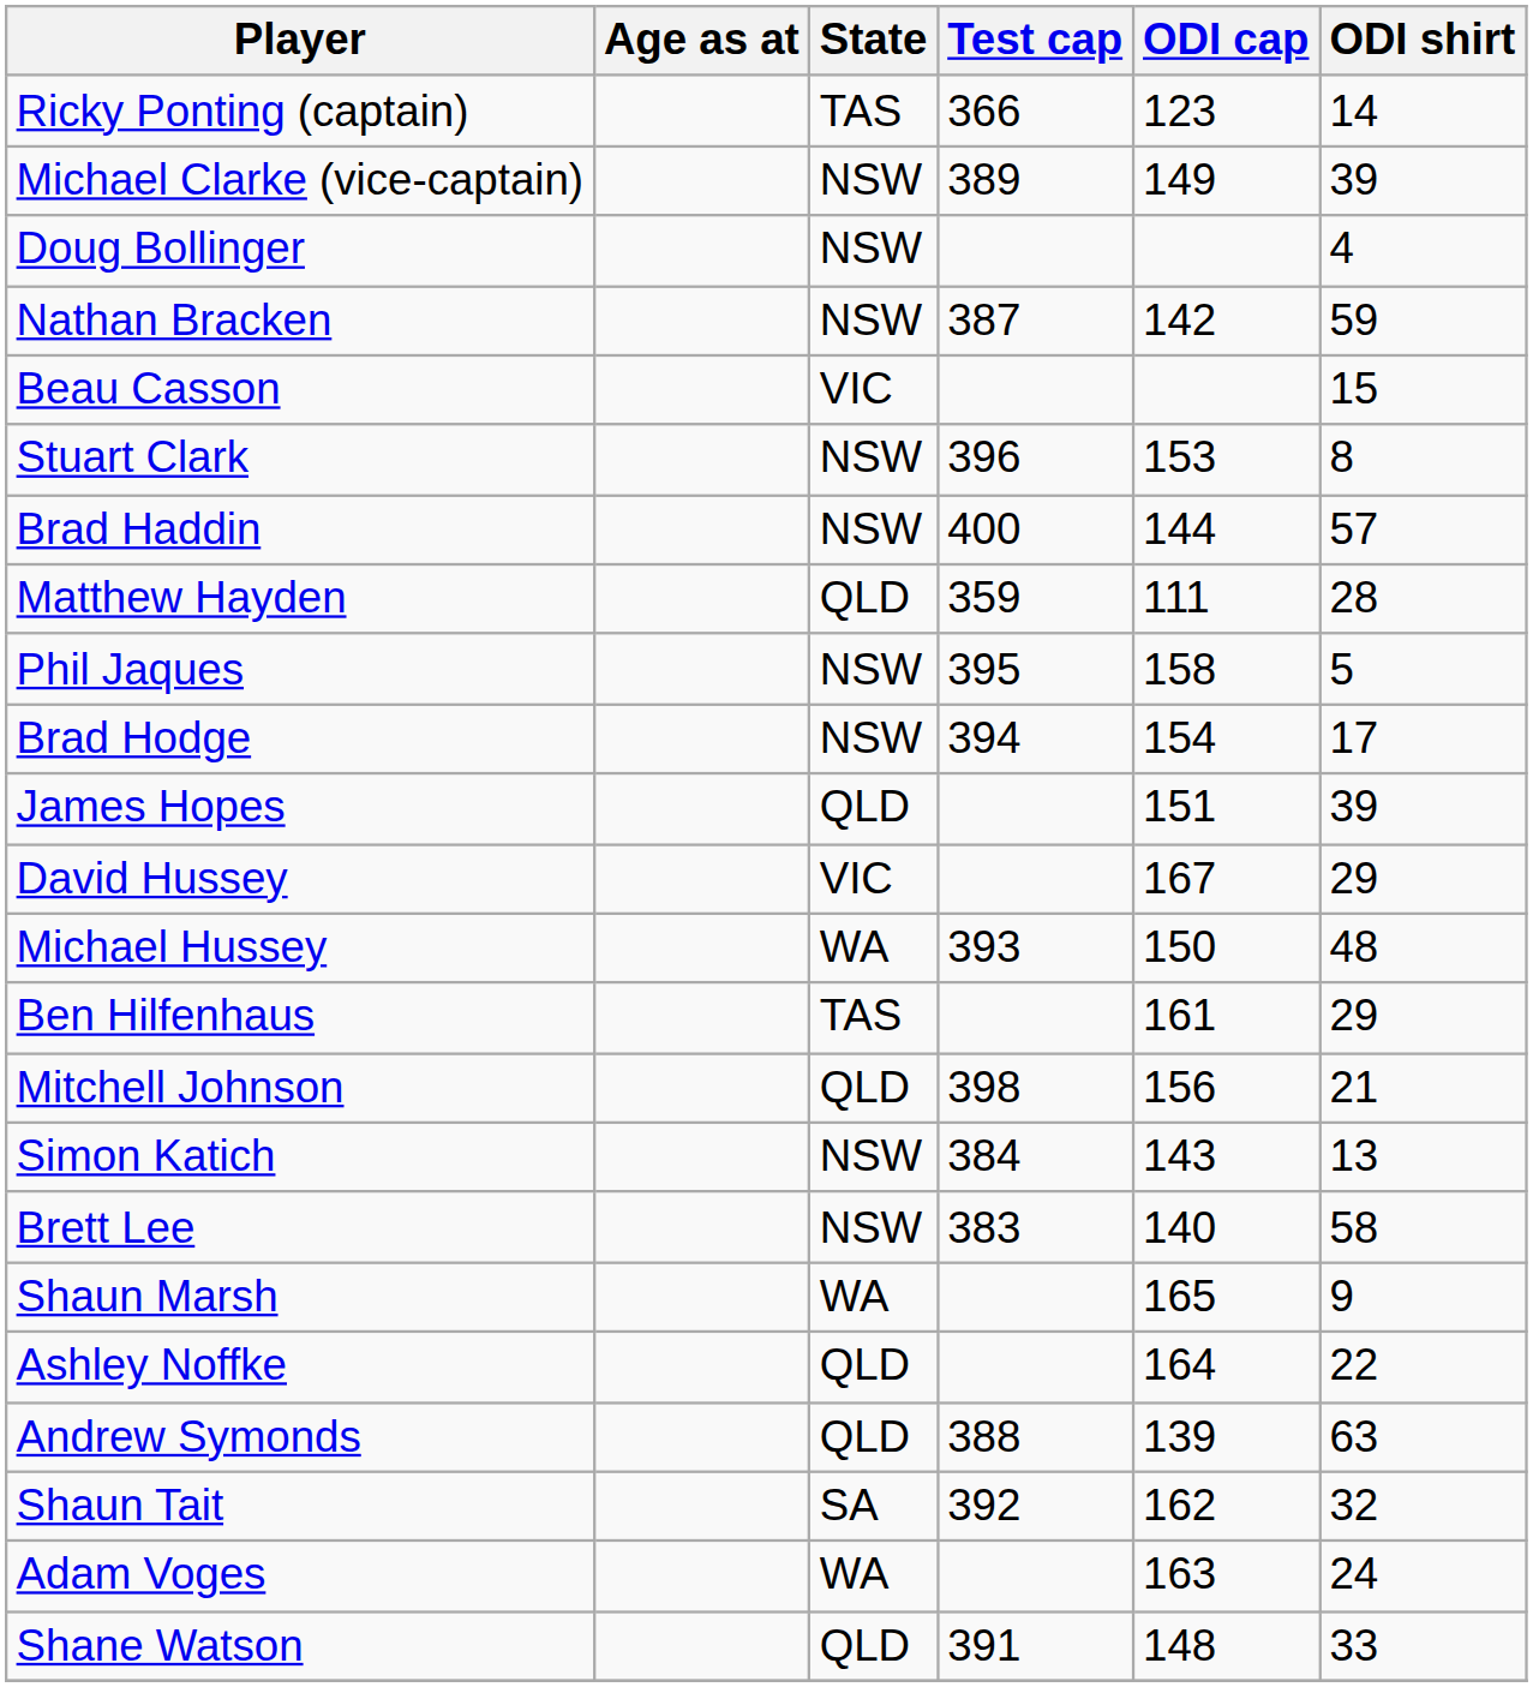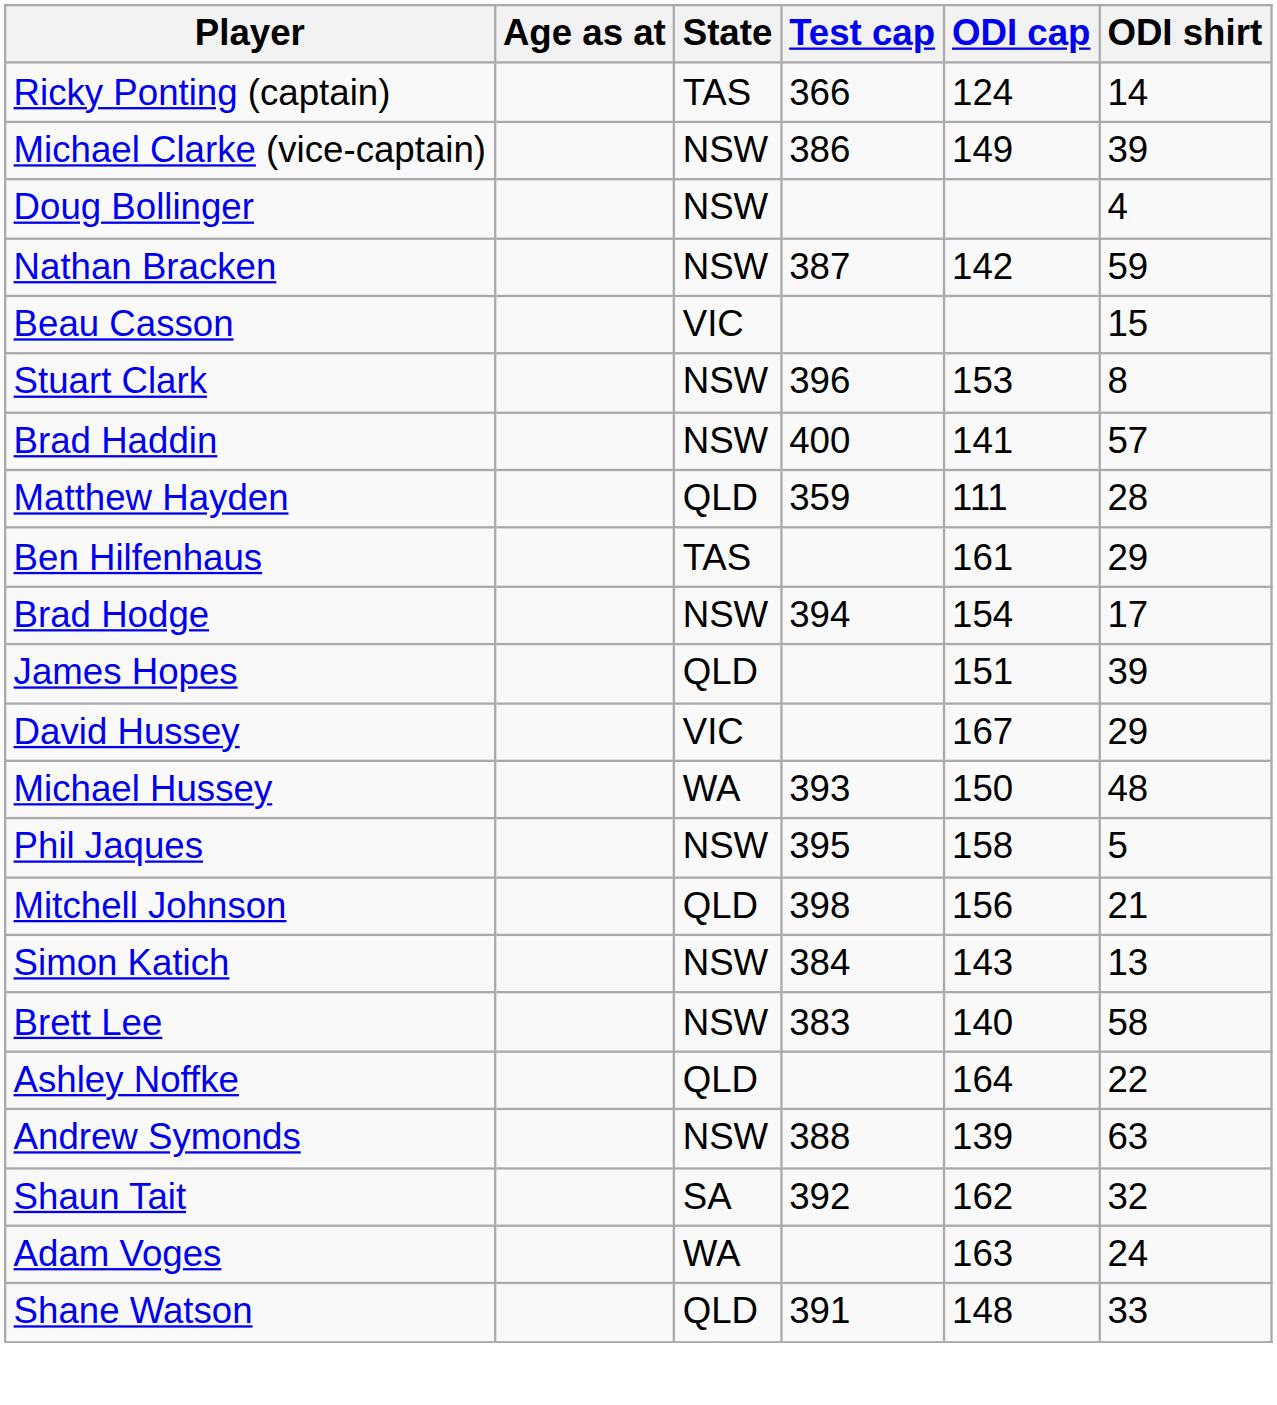 <table class="wikitable sortable">
 <tr>
 <th>Player</th>
 <th>Age as at<br></th>
 <th>State</th>
 <th><a href='#'>Test cap</a></th>
 <th><a href='#'>ODI cap</a></th>
 <th>ODI shirt</th>
 </tr>
 <tr>
 <td><a href='#'>Ricky Ponting</a> (captain)</td>
 <td></td>
 <td>TAS</td>
 <td>366</td>
-<td>123</td>
+<td>124</td>
 <td>14</td>
 </tr>
 <tr>
 <td><a href='#'>Michael Clarke</a> (vice-captain)</td>
 <td></td>
 <td>NSW</td>
-<td>389</td>
+<td>386</td>
 <td>149</td>
 <td>39</td>
 </tr>
 <tr>
 <td><a href='#'>Doug Bollinger</a></td>
 <td></td>
 <td>NSW</td>
 <td></td>
 <td></td>
 <td>4</td>
 </tr>
 <tr>
 <td><a href='#'>Nathan Bracken</a></td>
 <td></td>
 <td>NSW</td>
 <td>387</td>
 <td>142</td>
 <td>59</td>
 </tr>
 <tr>
 <td><a href='#'>Beau Casson</a></td>
 <td></td>
 <td>VIC</td>
 <td></td>
 <td></td>
 <td>15</td>
 </tr>
 <tr>
 <td><a href='#'>Stuart Clark</a></td>
 <td></td>
 <td>NSW</td>
 <td>396</td>
 <td>153</td>
 <td>8</td>
 </tr>
 <tr>
 <td><a href='#'>Brad Haddin</a></td>
 <td></td>
 <td>NSW</td>
 <td>400</td>
-<td>144</td>
+<td>141</td>
 <td>57</td>
 </tr>
 <tr>
 <td><a href='#'>Matthew Hayden</a></td>
 <td></td>
 <td>QLD</td>
 <td>359</td>
 <td>111</td>
 <td>28</td>
 </tr>
 <tr>
-<td><a href='#'>Phil Jaques</a></td>
+<td><a href='#'>Ben Hilfenhaus</a></td>
 <td></td>
-<td>NSW</td>
-<td>395</td>
-<td>158</td>
-<td>5</td>
+<td>TAS</td>
+<td></td>
+<td>161</td>
+<td>29</td>
 </tr>
 <tr>
 <td><a href='#'>Brad Hodge</a></td>
 <td></td>
 <td>NSW</td>
 <td>394</td>
 <td>154</td>
 <td>17</td>
 </tr>
 <tr>
 <td><a href='#'>James Hopes</a></td>
 <td></td>
 <td>QLD</td>
 <td></td>
 <td>151</td>
 <td>39</td>
 </tr>
 <tr>
 <td><a href='#'>David Hussey</a></td>
 <td></td>
 <td>VIC</td>
 <td></td>
 <td>167</td>
 <td>29</td>
 </tr>
 <tr>
 <td><a href='#'>Michael Hussey</a></td>
 <td></td>
 <td>WA</td>
 <td>393</td>
 <td>150</td>
 <td>48</td>
 </tr>
 <tr>
-<td><a href='#'>Ben Hilfenhaus</a></td>
+<td><a href='#'>Phil Jaques</a></td>
 <td></td>
-<td>TAS</td>
-<td></td>
-<td>161</td>
-<td>29</td>
+<td>NSW</td>
+<td>395</td>
+<td>158</td>
+<td>5</td>
 </tr>
 <tr>
 <td><a href='#'>Mitchell Johnson</a></td>
 <td></td>
 <td>QLD</td>
 <td>398</td>
 <td>156</td>
 <td>21</td>
 </tr>
 <tr>
 <td><a href='#'>Simon Katich</a></td>
 <td></td>
 <td>NSW</td>
 <td>384</td>
 <td>143</td>
 <td>13</td>
 </tr>
 <tr>
 <td><a href='#'>Brett Lee</a></td>
 <td></td>
 <td>NSW</td>
 <td>383</td>
 <td>140</td>
 <td>58</td>
 </tr>
 <tr>
-<td><a href='#'>Shaun Marsh</a></td>
-<td></td>
-<td>WA</td>
-<td></td>
-<td>165</td>
-<td>9</td>
-</tr>
-<tr>
 <td><a href='#'>Ashley Noffke</a></td>
 <td></td>
 <td>QLD</td>
 <td></td>
 <td>164</td>
 <td>22</td>
 </tr>
 <tr>
 <td><a href='#'>Andrew Symonds</a></td>
 <td></td>
-<td>QLD</td>
+<td>NSW</td>
 <td>388</td>
 <td>139</td>
 <td>63</td>
 </tr>
 <tr>
 <td><a href='#'>Shaun Tait</a></td>
 <td></td>
 <td>SA</td>
 <td>392</td>
 <td>162</td>
 <td>32</td>
 </tr>
 <tr>
 <td><a href='#'>Adam Voges</a></td>
 <td></td>
 <td>WA</td>
 <td></td>
 <td>163</td>
 <td>24</td>
 </tr>
 <tr>
 <td><a href='#'>Shane Watson</a></td>
 <td></td>
 <td>QLD</td>
 <td>391</td>
 <td>148</td>
 <td>33</td>
 </tr>
 <tr>
 </tr>
 </table>
